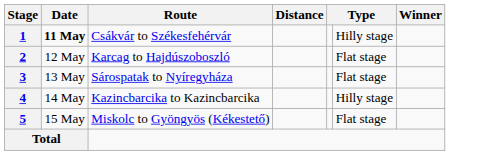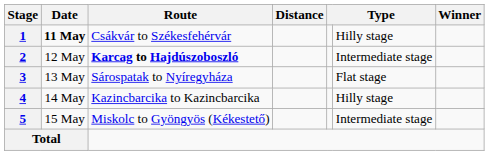 <table class="wikitable">
 <tr>
 <th scope="col">Stage</th>
 <th scope="col">Date</th>
 <th scope="col">Route</th>
 <th scope="col">Distance</th>
 <th scope="col" colspan="2">Type</th>
 <th scope="col">Winner</th>
 </tr>
 <tr>
 <th scope="col"><a href='#'>1</a></th>
 <td style="text-align:center;"><strong>11 May</strong></td>
 <td><a href='#'>Csákvár</a> to <a href='#'>Székesfehérvár</a></td>
 <td style="text-align:center;"></td>
 <td></td>
 <td>Hilly stage</td>
 <td></td>
 </tr>
 <tr>
 <th scope="col"><a href='#'>2</a></th>
 <td style="text-align:center;">12 May</td>
-<td><a href='#'>Karcag</a> to <a href='#'>Hajdúszoboszló</a></td>
+<td><strong><a href='#'>Karcag</a> to <a href='#'>Hajdúszoboszló</a></strong></td>
 <td style="text-align:center;"></td>
 <td></td>
-<td>Flat stage</td>
+<td>Intermediate stage</td>
 <td></td>
 </tr>
 <tr>
 <th scope="col"><a href='#'>3</a></th>
 <td style="text-align:center;">13 May</td>
 <td><a href='#'>Sárospatak</a> to <a href='#'>Nyíregyháza</a></td>
 <td style="text-align:center;"></td>
 <td></td>
 <td>Flat stage</td>
 <td></td>
 </tr>
 <tr>
 <th scope="col"><a href='#'>4</a></th>
 <td style="text-align:center;">14 May</td>
 <td><a href='#'>Kazincbarcika</a> to Kazincbarcika</td>
 <td style="text-align:center;"></td>
 <td></td>
 <td>Hilly stage</td>
 <td></td>
 </tr>
 <tr>
 <th scope="col"><a href='#'>5</a></th>
 <td style="text-align:center;">15 May</td>
 <td><a href='#'>Miskolc</a> to <a href='#'>Gyöngyös</a> (<a href='#'>Kékestető</a>)</td>
 <td style="text-align:center;"></td>
 <td></td>
-<td>Flat stage</td>
+<td>Intermediate stage</td>
 <td></td>
 </tr>
 <tr>
 <th colspan="2">Total</th>
 <td colspan="5" style="text-align:center"></td>
 </tr>
 </table>
